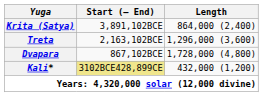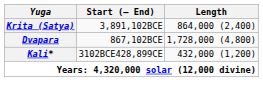 <table class="wikitable plainrowheaders" style="border-width:0; text-align:right;">
 <tr>
 <th scope="col"><em>Yuga</em></th>
 <th scope="col">Start (– End)</th>
 <th scope="col">Length</th>
 </tr>
 <tr>
 <th scope="row"><em><a href='#'>Krita (Satya)</a></em></th>
 <td>3,891,102BCE</td>
 <td class="nowrap">864,000 (2,400)</td>
 </tr>
 <tr>
-<th scope="row"><em><a href='#'>Treta</a></em></th>
-<td>2,163,102BCE</td>
-<td class="nowrap">1,296,000 (3,600)</td>
-</tr>
-<tr>
 <th scope="row"><em><a href='#'>Dvapara</a></em></th>
 <td>867,102BCE</td>
 <td class="nowrap">1,728,000 (4,800)</td>
 </tr>
 <tr>
 <th scope="row"><em><a href='#'>Kali</a>*</em></th>
-<td style="background: khaki;">3102BCE428,899CE</td>
+<td>3102BCE428,899CE</td>
 <td class="nowrap">432,000 (1,200)</td>
 </tr>
 <tr>
 <td colspan="3" style="background-color:#ffffff; font-weight:bold; padding-top:5px;">Years: 4,320,000 <a href='#'>solar</a> (12,000 divine)</td>
 </tr>
 <tr>
 <td colspan="2" style="background-color:#ffffff; border-width:1px 0px 0px 0px; font-size:80%; padding-top:0; text-align:left;"></td>
 <td style="background-color:#ffffff; border-width:1px 0px 0px 0px; padding-top:0;"></td>
 </tr>
 </table>
